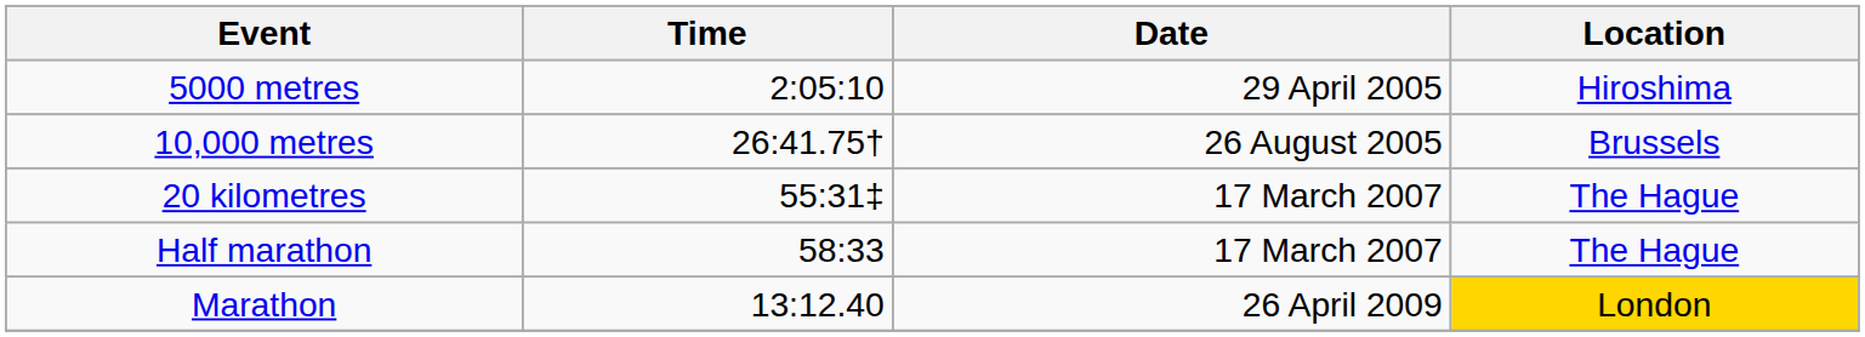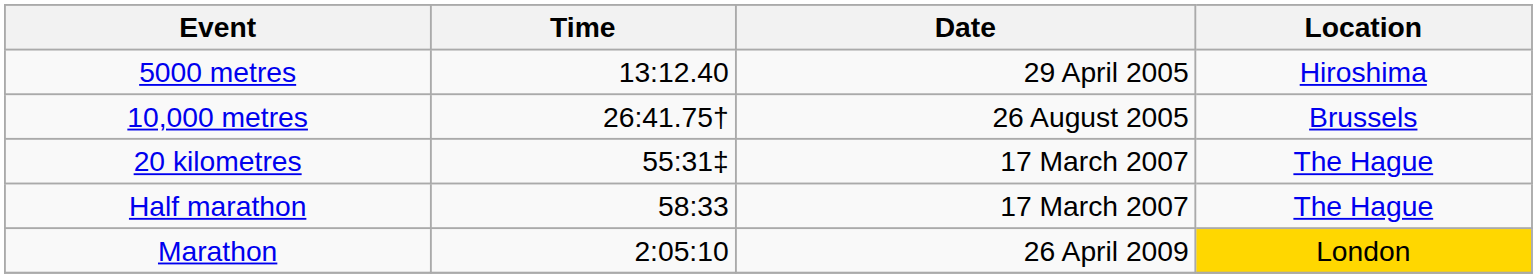 <table class="wikitable" style=" text-align:center; font-size:95%;" width="65%;">
 <tr>
 <th>Event</th>
 <th>Time</th>
 <th>Date</th>
 <th>Location</th>
 </tr>
 <tr>
 <td><a href='#'>5000 metres</a></td>
-<td align=right>2:05:10</td>
+<td align=right>13:12.40</td>
 <td align=right>29 April 2005</td>
 <td><a href='#'>Hiroshima</a></td>
 </tr>
 <tr>
 <td><a href='#'>10,000 metres</a></td>
 <td align=right>26:41.75†</td>
 <td align=right>26 August 2005</td>
 <td><a href='#'>Brussels</a></td>
 </tr>
 <tr>
 <td><a href='#'>20 kilometres</a></td>
 <td align=right>55:31‡</td>
 <td align=right>17 March 2007</td>
 <td><a href='#'>The Hague</a></td>
 </tr>
 <tr>
 <td><a href='#'>Half marathon</a></td>
 <td align=right>58:33</td>
 <td align=right>17 March 2007</td>
 <td><a href='#'>The Hague</a></td>
 </tr>
 <tr>
 <td><a href='#'>Marathon</a></td>
-<td align=right>13:12.40</td>
+<td align=right>2:05:10</td>
 <td align=right>26 April 2009</td>
 <td style="background: gold;">London</td>
 </tr>
 <tr>
 </tr>
 </table>
